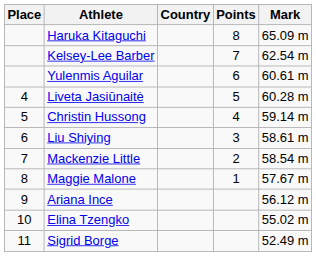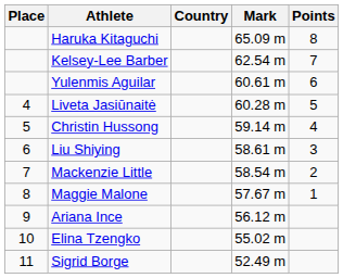 <table class="wikitable">
 <tr>
 <th>Place</th>
 <th>Athlete</th>
 <th>Country</th>
+<th>Mark</th>
 <th>Points</th>
-<th>Mark</th>
 </tr>
 <tr>
 <td align=center></td>
 <td><a href='#'>Haruka Kitaguchi</a></td>
 <td></td>
+<td>65.09 m</td>
 <td align=center>8</td>
-<td>65.09 m</td>
 </tr>
 <tr>
 <td align=center></td>
 <td><a href='#'>Kelsey-Lee Barber</a></td>
 <td></td>
+<td>62.54 m</td>
 <td align=center>7</td>
-<td>62.54 m</td>
 </tr>
 <tr>
 <td align=center></td>
 <td><a href='#'>Yulenmis Aguilar</a></td>
 <td></td>
+<td>60.61 m</td>
 <td align=center>6</td>
-<td>60.61 m</td>
 </tr>
 <tr>
 <td align=center>4</td>
 <td><a href='#'>Liveta Jasiūnaitė</a></td>
 <td></td>
+<td>60.28 m</td>
 <td align=center>5</td>
-<td>60.28 m</td>
 </tr>
 <tr>
 <td align=center>5</td>
 <td><a href='#'>Christin Hussong</a></td>
 <td></td>
+<td>59.14 m</td>
 <td align=center>4</td>
-<td>59.14 m</td>
 </tr>
 <tr>
 <td align=center>6</td>
 <td><a href='#'>Liu Shiying</a></td>
 <td></td>
+<td>58.61 m</td>
 <td align=center>3</td>
-<td>58.61 m</td>
 </tr>
 <tr>
 <td align=center>7</td>
 <td><a href='#'>Mackenzie Little</a></td>
 <td></td>
+<td>58.54 m</td>
 <td align=center>2</td>
-<td>58.54 m</td>
 </tr>
 <tr>
 <td align=center>8</td>
 <td><a href='#'>Maggie Malone</a></td>
 <td></td>
+<td>57.67 m</td>
 <td align=center>1</td>
-<td>57.67 m</td>
 </tr>
 <tr>
 <td align=center>9</td>
 <td><a href='#'>Ariana Ince</a></td>
 <td></td>
+<td>56.12 m</td>
 <td align=center></td>
-<td>56.12 m</td>
 </tr>
 <tr>
 <td align=center>10</td>
 <td><a href='#'>Elina Tzengko</a></td>
 <td></td>
+<td>55.02 m</td>
 <td align=center></td>
-<td>55.02 m</td>
 </tr>
 <tr>
 <td align=center>11</td>
 <td><a href='#'>Sigrid Borge</a></td>
 <td></td>
+<td>52.49 m</td>
 <td align=center></td>
-<td>52.49 m</td>
 </tr>
 </table>
